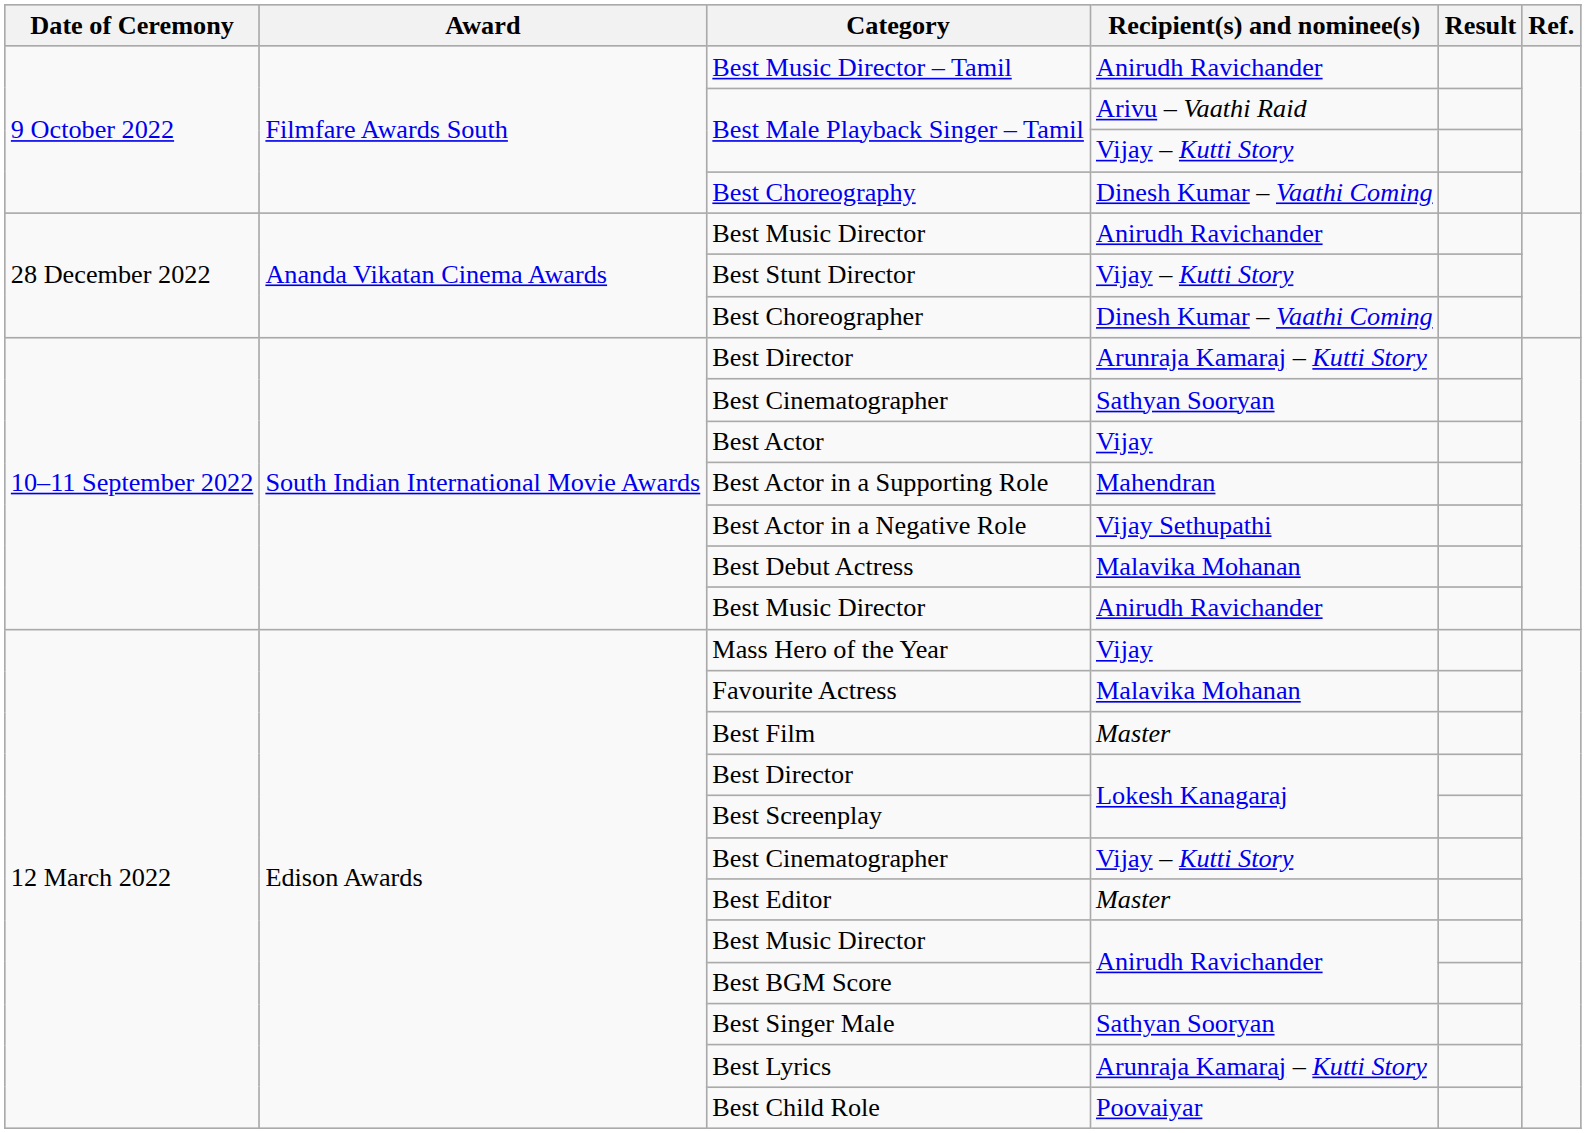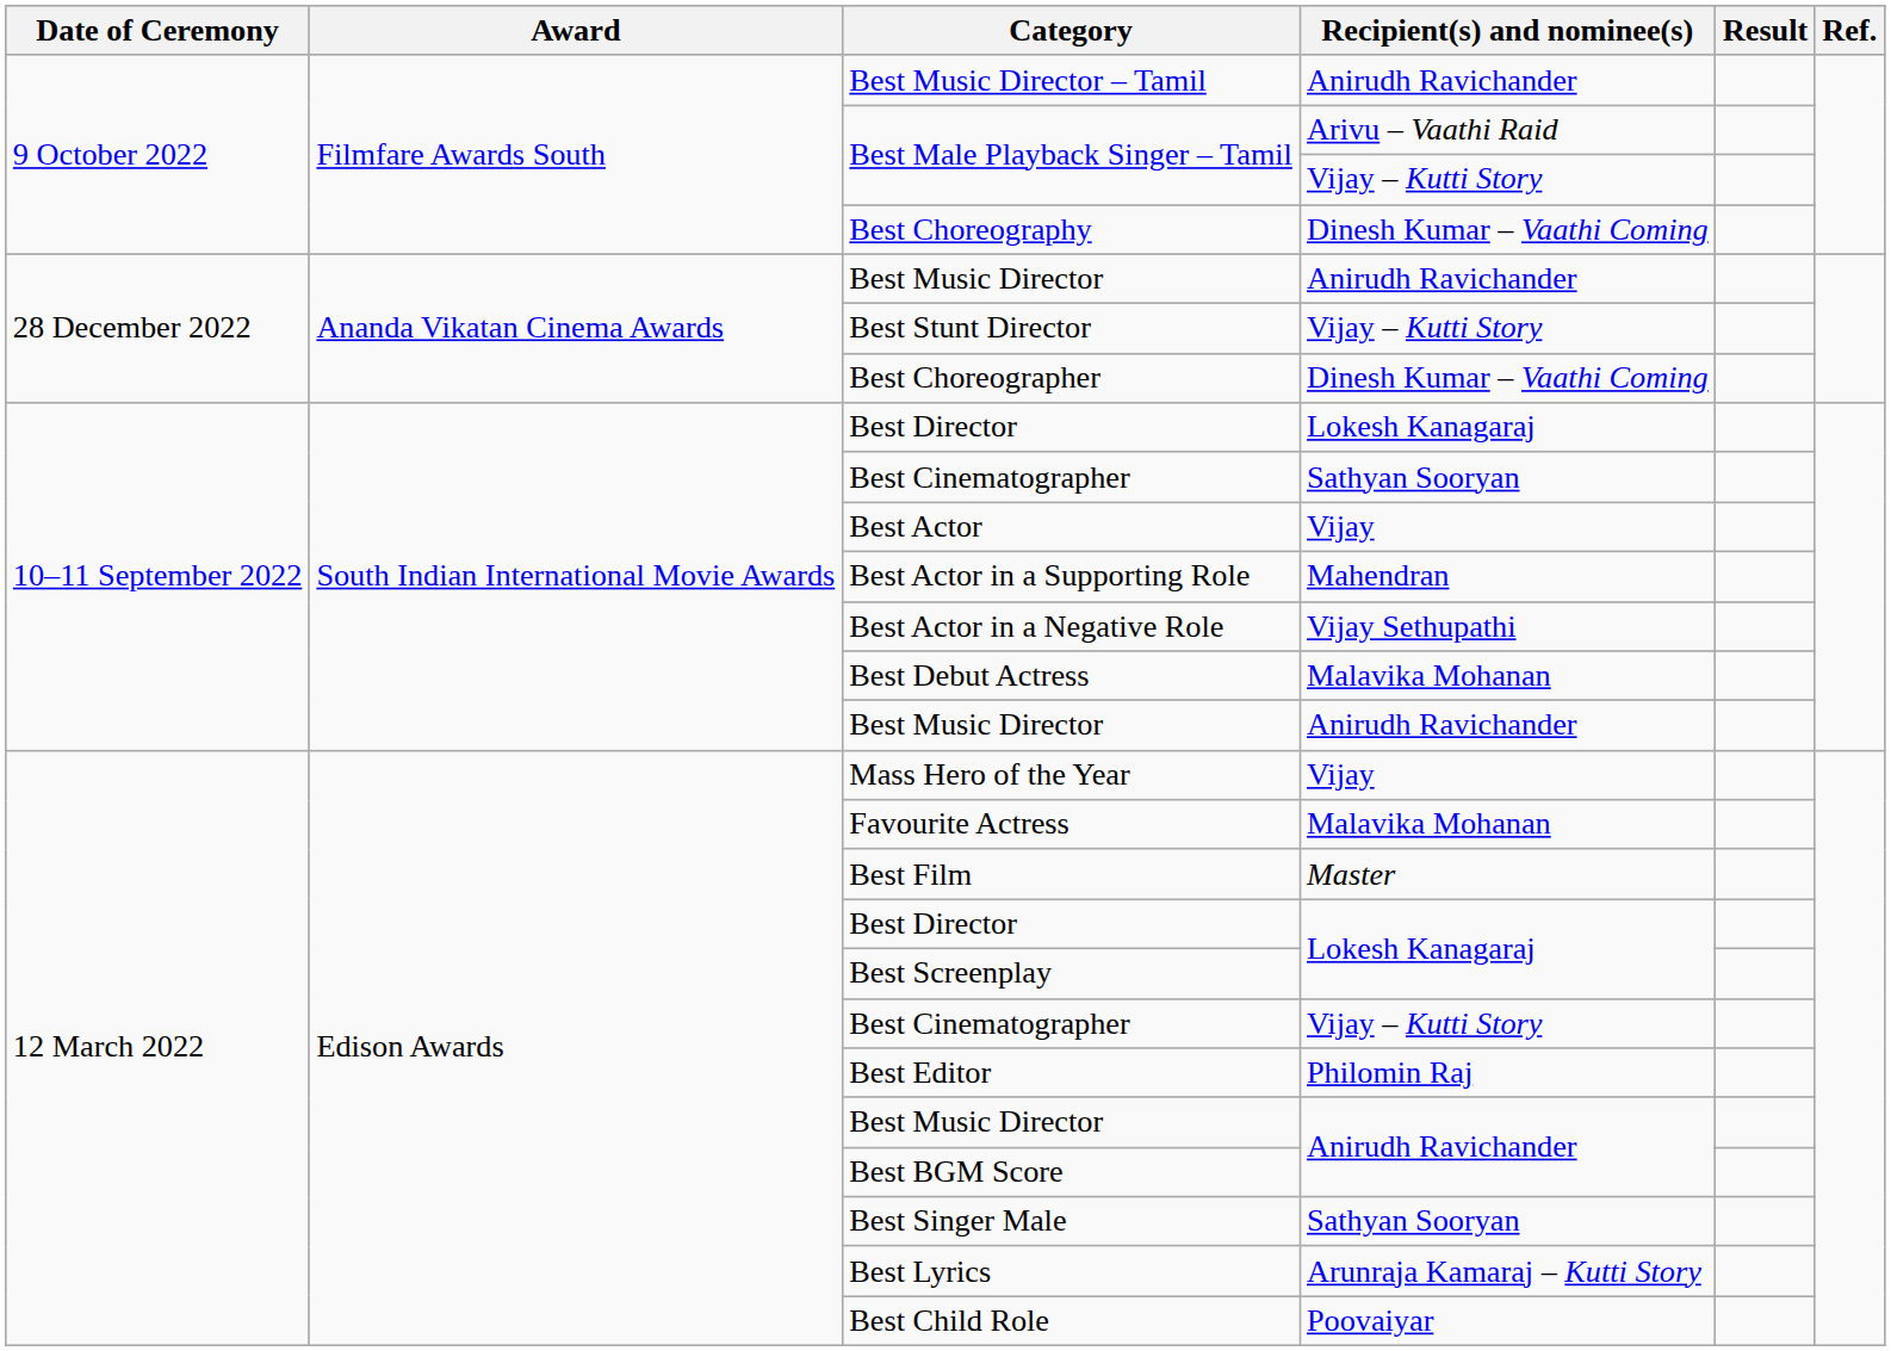 <table class="wikitable sortable">
 <tr>
 <th>Date of Ceremony</th>
 <th>Award</th>
 <th>Category</th>
 <th>Recipient(s) and nominee(s)</th>
 <th>Result</th>
 <th>Ref.</th>
 </tr>
 <tr>
 <td rowspan="4"><a href='#'>9 October 2022</a></td>
 <td rowspan="4"><a href='#'>Filmfare Awards South</a></td>
 <td><a href='#'>Best Music Director – Tamil</a></td>
 <td><a href='#'>Anirudh Ravichander</a></td>
 <td></td>
 <td style="text-align:center;" rowspan="4"></td>
 </tr>
 <tr>
 <td rowspan="2"><a href='#'>Best Male Playback Singer – Tamil</a></td>
 <td><a href='#'>Arivu</a> – <em>Vaathi Raid</em></td>
 <td></td>
 </tr>
 <tr>
 <td><a href='#'>Vijay</a> – <em><a href='#'>Kutti Story</a></em></td>
 <td></td>
 </tr>
 <tr>
 <td><a href='#'>Best Choreography</a></td>
 <td><a href='#'>Dinesh Kumar</a> – <em><a href='#'>Vaathi Coming</a></em></td>
 <td></td>
 </tr>
 <tr>
 <td rowspan="3">28 December 2022</td>
 <td rowspan="3"><a href='#'>Ananda Vikatan Cinema Awards</a></td>
 <td>Best Music Director</td>
 <td><a href='#'>Anirudh Ravichander</a></td>
 <td></td>
 <td style="text-align:center;" rowspan="3"></td>
 </tr>
 <tr>
 <td>Best Stunt Director</td>
 <td><a href='#'>Vijay</a> – <em><a href='#'>Kutti Story</a></em></td>
 <td></td>
 </tr>
 <tr>
 <td>Best Choreographer</td>
 <td><a href='#'>Dinesh Kumar</a> – <em><a href='#'>Vaathi Coming</a></em></td>
 <td></td>
 </tr>
 <tr>
 <td rowspan="7"><a href='#'>10–11 September 2022</a></td>
 <td rowspan="7"><a href='#'>South Indian International Movie Awards</a></td>
 <td>Best Director</td>
-<td><a href='#'>Arunraja Kamaraj</a> – <em><a href='#'>Kutti Story</a></em></td>
+<td><a href='#'>Lokesh Kanagaraj</a></td>
 <td></td>
 <td rowspan="7"></td>
 </tr>
 <tr>
 <td>Best Cinematographer</td>
 <td><a href='#'>Sathyan Sooryan</a></td>
 <td></td>
 </tr>
 <tr>
 <td>Best Actor</td>
 <td><a href='#'>Vijay</a></td>
 <td></td>
 </tr>
 <tr>
 <td>Best Actor in a Supporting Role</td>
 <td><a href='#'>Mahendran</a></td>
 <td></td>
 </tr>
 <tr>
 <td>Best Actor in a Negative Role</td>
 <td><a href='#'>Vijay Sethupathi</a></td>
 <td></td>
 </tr>
 <tr>
 <td>Best Debut Actress</td>
 <td><a href='#'>Malavika Mohanan</a></td>
 <td></td>
 </tr>
 <tr>
 <td>Best Music Director</td>
 <td><a href='#'>Anirudh Ravichander</a></td>
 <td></td>
 </tr>
 <tr>
 <td rowspan="12">12 March 2022</td>
 <td rowspan="12">Edison Awards</td>
 <td>Mass Hero of the Year</td>
 <td><a href='#'>Vijay</a></td>
 <td></td>
 <td style="text-align:center;" rowspan="12"></td>
 </tr>
 <tr>
 <td>Favourite Actress</td>
 <td><a href='#'>Malavika Mohanan</a></td>
 <td></td>
 </tr>
 <tr>
 <td>Best Film</td>
 <td><em>Master</em></td>
 <td></td>
 </tr>
 <tr>
 <td>Best Director</td>
 <td rowspan="2"><a href='#'>Lokesh Kanagaraj</a></td>
 <td></td>
 </tr>
 <tr>
 <td>Best Screenplay</td>
 <td></td>
 </tr>
 <tr>
 <td>Best Cinematographer</td>
 <td><a href='#'>Vijay</a> – <em><a href='#'>Kutti Story</a></em></td>
 <td></td>
 </tr>
 <tr>
 <td>Best Editor</td>
-<td><em>Master</em></td>
+<td><a href='#'>Philomin Raj</a></td>
 <td></td>
 </tr>
 <tr>
 <td>Best Music Director</td>
 <td rowspan="2"><a href='#'>Anirudh Ravichander</a></td>
 <td></td>
 </tr>
 <tr>
 <td>Best BGM Score</td>
 <td></td>
 </tr>
 <tr>
 <td>Best Singer Male</td>
 <td><a href='#'>Sathyan Sooryan</a></td>
 <td></td>
 </tr>
 <tr>
 <td>Best Lyrics</td>
 <td><a href='#'>Arunraja Kamaraj</a> – <em><a href='#'>Kutti Story</a></em></td>
 <td></td>
 </tr>
 <tr>
 <td>Best Child Role</td>
 <td><a href='#'>Poovaiyar</a></td>
 <td></td>
 </tr>
 </table>
